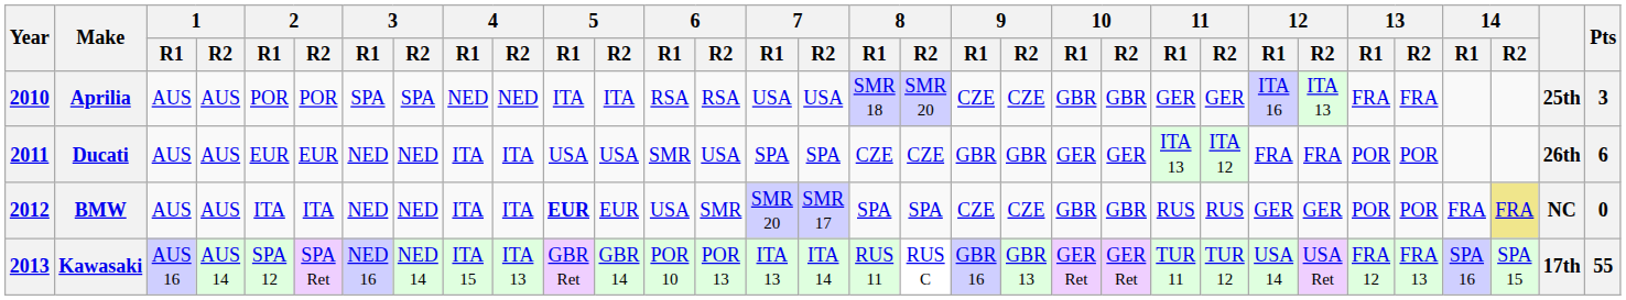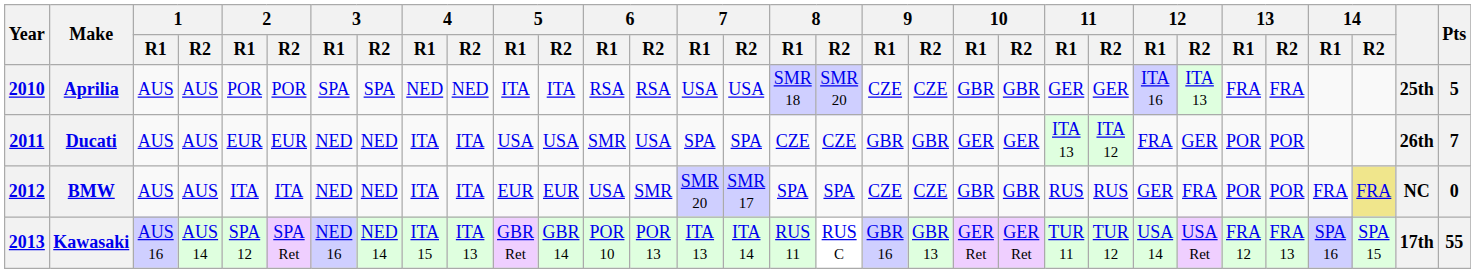 <table class="wikitable" style="text-align:center; font-size:90%">
 <tr>
 <th valign="middle" rowspan=2>Year</th>
 <th valign="middle" rowspan=2>Make</th>
 <th colspan=2>1</th>
 <th colspan=2>2</th>
 <th colspan=2>3</th>
 <th colspan=2>4</th>
 <th colspan=2>5</th>
 <th colspan=2>6</th>
 <th colspan=2>7</th>
 <th colspan=2>8</th>
 <th colspan=2>9</th>
 <th colspan=2>10</th>
 <th colspan=2>11</th>
 <th colspan=2>12</th>
 <th colspan=2>13</th>
 <th colspan=2>14</th>
 <th rowspan=2></th>
 <th rowspan=2>Pts</th>
 </tr>
 <tr>
 <th>R1</th>
 <th>R2</th>
 <th>R1</th>
 <th>R2</th>
 <th>R1</th>
 <th>R2</th>
 <th>R1</th>
 <th>R2</th>
 <th>R1</th>
 <th>R2</th>
 <th>R1</th>
 <th>R2</th>
 <th>R1</th>
 <th>R2</th>
 <th>R1</th>
 <th>R2</th>
 <th>R1</th>
 <th>R2</th>
 <th>R1</th>
 <th>R2</th>
 <th>R1</th>
 <th>R2</th>
 <th>R1</th>
 <th>R2</th>
 <th>R1</th>
 <th>R2</th>
 <th>R1</th>
 <th>R2</th>
 </tr>
 <tr>
 <th><a href='#'>2010</a></th>
 <th><a href='#'>Aprilia</a></th>
 <td><a href='#'>AUS</a></td>
 <td><a href='#'>AUS</a></td>
 <td><a href='#'>POR</a></td>
 <td><a href='#'>POR</a></td>
 <td><a href='#'>SPA</a></td>
 <td><a href='#'>SPA</a></td>
 <td><a href='#'>NED</a></td>
 <td><a href='#'>NED</a></td>
 <td><a href='#'>ITA</a></td>
 <td><a href='#'>ITA</a></td>
 <td><a href='#'>RSA</a></td>
 <td><a href='#'>RSA</a></td>
 <td><a href='#'>USA</a></td>
 <td><a href='#'>USA</a></td>
 <td style="background:#cfcfff;"><a href='#'>SMR</a><br><small>18</small></td>
 <td style="background:#cfcfff;"><a href='#'>SMR</a><br><small>20</small></td>
 <td><a href='#'>CZE</a></td>
 <td><a href='#'>CZE</a></td>
 <td><a href='#'>GBR</a></td>
 <td><a href='#'>GBR</a></td>
 <td><a href='#'>GER</a></td>
 <td><a href='#'>GER</a></td>
 <td style="background:#cfcfff;"><a href='#'>ITA</a><br><small>16</small></td>
 <td style="background:#dfffdf;"><a href='#'>ITA</a><br><small>13</small></td>
 <td><a href='#'>FRA</a></td>
 <td><a href='#'>FRA</a></td>
 <td></td>
 <td></td>
 <th>25th</th>
-<th>3</th>
+<th>5</th>
 </tr>
 <tr>
 <th><a href='#'>2011</a></th>
 <th><a href='#'>Ducati</a></th>
 <td><a href='#'>AUS</a></td>
 <td><a href='#'>AUS</a></td>
 <td><a href='#'>EUR</a></td>
 <td><a href='#'>EUR</a></td>
 <td><a href='#'>NED</a></td>
 <td><a href='#'>NED</a></td>
 <td><a href='#'>ITA</a></td>
 <td><a href='#'>ITA</a></td>
 <td><a href='#'>USA</a></td>
 <td><a href='#'>USA</a></td>
 <td><a href='#'>SMR</a></td>
 <td><a href='#'>USA</a></td>
 <td><a href='#'>SPA</a></td>
 <td><a href='#'>SPA</a></td>
 <td><a href='#'>CZE</a></td>
 <td><a href='#'>CZE</a></td>
 <td><a href='#'>GBR</a></td>
 <td><a href='#'>GBR</a></td>
 <td><a href='#'>GER</a></td>
 <td><a href='#'>GER</a></td>
 <td style="background:#dfffdf;"><a href='#'>ITA</a><br><small>13</small></td>
 <td style="background:#dfffdf;"><a href='#'>ITA</a><br><small>12</small></td>
 <td><a href='#'>FRA</a></td>
-<td><a href='#'>FRA</a></td>
+<td><a href='#'>GER</a></td>
 <td><a href='#'>POR</a></td>
 <td><a href='#'>POR</a></td>
 <td></td>
 <td></td>
 <th>26th</th>
-<th>6</th>
+<th>7</th>
 </tr>
 <tr>
 <th><a href='#'>2012</a></th>
 <th><a href='#'>BMW</a></th>
 <td><a href='#'>AUS</a></td>
 <td><a href='#'>AUS</a></td>
 <td><a href='#'>ITA</a></td>
 <td><a href='#'>ITA</a></td>
 <td><a href='#'>NED</a></td>
 <td><a href='#'>NED</a></td>
 <td><a href='#'>ITA</a></td>
 <td><a href='#'>ITA</a></td>
-<td><strong><a href='#'>EUR</a></strong></td>
+<td><a href='#'>EUR</a></td>
 <td><a href='#'>EUR</a></td>
 <td><a href='#'>USA</a></td>
 <td><a href='#'>SMR</a></td>
 <td style="background:#cfcfff;"><a href='#'>SMR</a><br><small>20</small></td>
 <td style="background:#cfcfff;"><a href='#'>SMR</a><br><small>17</small></td>
 <td><a href='#'>SPA</a></td>
 <td><a href='#'>SPA</a></td>
 <td><a href='#'>CZE</a></td>
 <td><a href='#'>CZE</a></td>
 <td><a href='#'>GBR</a></td>
 <td><a href='#'>GBR</a></td>
 <td><a href='#'>RUS</a></td>
 <td><a href='#'>RUS</a></td>
 <td><a href='#'>GER</a></td>
-<td><a href='#'>GER</a></td>
+<td><a href='#'>FRA</a></td>
 <td><a href='#'>POR</a></td>
 <td><a href='#'>POR</a></td>
 <td><a href='#'>FRA</a></td>
 <td style="background: khaki;"><a href='#'>FRA</a></td>
 <th>NC</th>
 <th>0</th>
 </tr>
 <tr>
 <th><a href='#'>2013</a></th>
 <th><a href='#'>Kawasaki</a></th>
 <td style="background:#cfcfff;"><a href='#'>AUS</a><br><small>16</small></td>
 <td style="background:#dfffdf;"><a href='#'>AUS</a><br><small>14</small></td>
 <td style="background:#dfffdf;"><a href='#'>SPA</a><br><small>12</small></td>
 <td style="background:#efcfff;"><a href='#'>SPA</a><br><small>Ret</small></td>
 <td style="background:#cfcfff;"><a href='#'>NED</a><br><small>16</small></td>
 <td style="background:#dfffdf;"><a href='#'>NED</a><br><small>14</small></td>
 <td style="background:#dfffdf;"><a href='#'>ITA</a><br><small>15</small></td>
 <td style="background:#dfffdf;"><a href='#'>ITA</a><br><small>13</small></td>
 <td style="background:#efcfff;"><a href='#'>GBR</a><br><small>Ret</small></td>
 <td style="background:#dfffdf;"><a href='#'>GBR</a><br><small>14</small></td>
 <td style="background:#dfffdf;"><a href='#'>POR</a><br><small>10</small></td>
 <td style="background:#dfffdf;"><a href='#'>POR</a><br><small>13</small></td>
 <td style="background:#dfffdf;"><a href='#'>ITA</a><br><small>13</small></td>
 <td style="background:#dfffdf;"><a href='#'>ITA</a><br><small>14</small></td>
 <td style="background:#dfffdf;"><a href='#'>RUS</a><br><small>11</small></td>
 <td style="background:#ffffff;"><a href='#'>RUS</a><br><small>C</small></td>
 <td style="background:#cfcfff;"><a href='#'>GBR</a><br><small>16</small></td>
 <td style="background:#dfffdf;"><a href='#'>GBR</a><br><small>13</small></td>
 <td style="background:#efcfff;"><a href='#'>GER</a><br><small>Ret</small></td>
 <td style="background:#efcfff;"><a href='#'>GER</a><br><small>Ret</small></td>
 <td style="background:#dfffdf;"><a href='#'>TUR</a><br><small>11</small></td>
 <td style="background:#dfffdf;"><a href='#'>TUR</a><br><small>12</small></td>
 <td style="background:#dfffdf;"><a href='#'>USA</a><br><small>14</small></td>
 <td style="background:#efcfff;"><a href='#'>USA</a><br><small>Ret</small></td>
 <td style="background:#dfffdf;"><a href='#'>FRA</a><br><small>12</small></td>
 <td style="background:#dfffdf;"><a href='#'>FRA</a><br><small>13</small></td>
 <td style="background:#cfcfff;"><a href='#'>SPA</a><br><small>16</small></td>
 <td style="background:#dfffdf;"><a href='#'>SPA</a><br><small>15</small></td>
 <th>17th</th>
 <th>55</th>
 </tr>
 </table>
